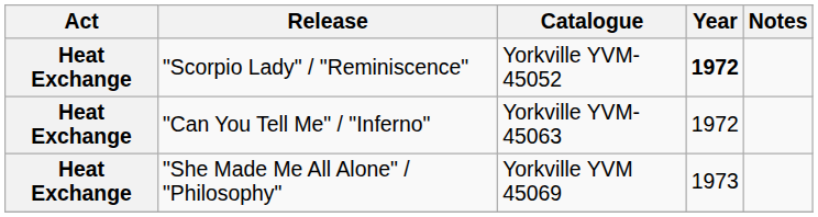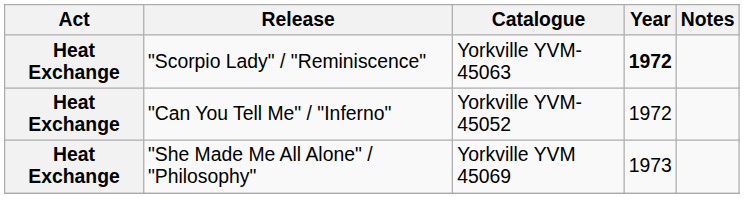 <table class="wikitable plainrowheaders sortable">
 <tr>
 <th scope="col" class="unsortable">Act</th>
 <th scope="col">Release</th>
 <th scope="col">Catalogue</th>
 <th scope="col">Year</th>
 <th scope="col" class="unsortable">Notes</th>
 </tr>
 <tr>
 <th scope="row">Heat Exchange</th>
 <td>"Scorpio Lady" / "Reminiscence"</td>
-<td>Yorkville YVM-45052</td>
+<td>Yorkville YVM-45063</td>
 <td><strong>1972</strong></td>
 <td></td>
 </tr>
 <tr>
 <th scope="row">Heat Exchange</th>
 <td>"Can You Tell Me" / "Inferno"</td>
-<td>Yorkville YVM-45063</td>
+<td>Yorkville YVM-45052</td>
 <td>1972</td>
 <td></td>
 </tr>
 <tr>
 <th scope="row">Heat Exchange</th>
 <td>"She Made Me All Alone" / "Philosophy"</td>
 <td>Yorkville YVM 45069</td>
 <td>1973</td>
 <td></td>
 </tr>
 <tr>
 </tr>
 </table>
